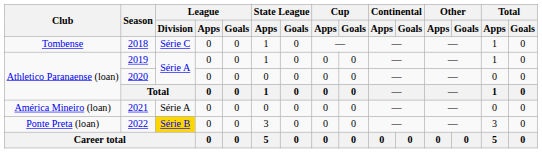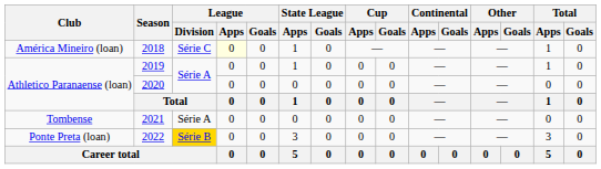 <table class="wikitable" style="text-align: center">
 <tr>
 <th rowspan="2">Club</th>
 <th rowspan="2">Season</th>
 <th colspan="3">League</th>
 <th colspan="2">State League</th>
 <th colspan="2">Cup</th>
 <th colspan="2">Continental</th>
 <th colspan="2">Other</th>
 <th colspan="2">Total</th>
 </tr>
 <tr>
 <th>Division</th>
 <th>Apps</th>
 <th>Goals</th>
 <th>Apps</th>
 <th>Goals</th>
 <th>Apps</th>
 <th>Goals</th>
 <th>Apps</th>
 <th>Goals</th>
 <th>Apps</th>
 <th>Goals</th>
 <th>Apps</th>
 <th>Goals</th>
 </tr>
 <tr>
-<td><a href='#'>Tombense</a></td>
+<td><a href='#'>América Mineiro</a> (loan)</td>
 <td><a href='#'>2018</a></td>
 <td><a href='#'>Série C</a></td>
-<td>0</td>
+<td style="background: lightyellow;">0</td>
 <td>0</td>
 <td>1</td>
 <td>0</td>
 <td colspan="2">—</td>
 <td colspan="2">—</td>
 <td colspan="2">—</td>
 <td>1</td>
 <td>0</td>
 </tr>
 <tr>
 <td rowspan="3"><a href='#'>Athletico Paranaense</a> (loan)</td>
 <td><a href='#'>2019</a></td>
 <td rowspan="2"><a href='#'>Série A</a></td>
 <td>0</td>
 <td>0</td>
 <td>1</td>
 <td>0</td>
 <td>0</td>
 <td>0</td>
 <td colspan="2">—</td>
 <td colspan="2">—</td>
 <td>1</td>
 <td>0</td>
 </tr>
 <tr>
 <td><a href='#'>2020</a></td>
 <td>0</td>
 <td>0</td>
 <td>0</td>
 <td>0</td>
 <td>0</td>
 <td>0</td>
 <td colspan="2">—</td>
 <td colspan="2">—</td>
 <td>0</td>
 <td>0</td>
 </tr>
 <tr>
 <th colspan="2">Total</th>
 <th>0</th>
 <th>0</th>
 <th>1</th>
 <th>0</th>
 <th>0</th>
 <th>0</th>
 <th colspan="2">—</th>
 <th colspan="2">—</th>
 <th>1</th>
 <th>0</th>
 </tr>
 <tr>
-<td><a href='#'>América Mineiro</a> (loan)</td>
+<td><a href='#'>Tombense</a></td>
 <td><a href='#'>2021</a></td>
 <td>Série A</td>
 <td>0</td>
 <td>0</td>
 <td>0</td>
 <td>0</td>
 <td>0</td>
 <td>0</td>
 <td colspan="2">—</td>
 <td colspan="2">—</td>
 <td>0</td>
 <td>0</td>
 </tr>
 <tr>
 <td><a href='#'>Ponte Preta</a> (loan)</td>
 <td><a href='#'>2022</a></td>
 <td style="background: gold;"><a href='#'>Série B</a></td>
 <td>0</td>
 <td>0</td>
 <td>3</td>
 <td>0</td>
 <td>0</td>
 <td>0</td>
 <td colspan="2">—</td>
 <td colspan="2">—</td>
 <td>3</td>
 <td>0</td>
 </tr>
 <tr>
 <th colspan="3"><strong>Career total</strong></th>
 <th>0</th>
 <th>0</th>
 <th>5</th>
 <th>0</th>
 <th>0</th>
 <th>0</th>
 <th>0</th>
 <th>0</th>
 <th>0</th>
 <th>0</th>
 <th>5</th>
 <th>0</th>
 </tr>
 </table>
